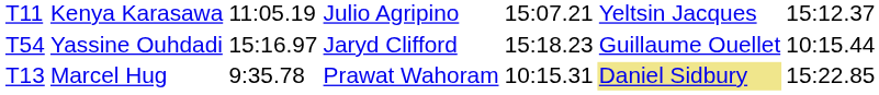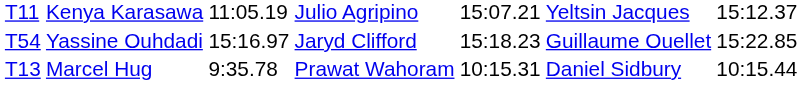 <table>
 <tr>
 <td><a href='#'>T11</a></td>
 <td><a href='#'>Kenya Karasawa</a><br></td>
 <td>11:05.19</td>
 <td><a href='#'>Julio Agripino</a><br></td>
 <td>15:07.21</td>
 <td><a href='#'>Yeltsin Jacques</a><br></td>
 <td>15:12.37</td>
 </tr>
 <tr>
 <td><a href='#'>T54</a></td>
 <td><a href='#'>Yassine Ouhdadi</a><br></td>
 <td>15:16.97</td>
 <td><a href='#'>Jaryd Clifford</a><br></td>
 <td>15:18.23</td>
 <td><a href='#'>Guillaume Ouellet</a><br></td>
-<td>10:15.44</td>
+<td>15:22.85</td>
 </tr>
 <tr>
 <td><a href='#'>T13</a></td>
 <td><a href='#'>Marcel Hug</a><br></td>
 <td>9:35.78</td>
 <td><a href='#'>Prawat Wahoram</a><br></td>
 <td>10:15.31</td>
-<td style="background: khaki;"><a href='#'>Daniel Sidbury</a><br></td>
-<td>15:22.85</td>
+<td><a href='#'>Daniel Sidbury</a><br></td>
+<td>10:15.44</td>
 </tr>
 </table>
